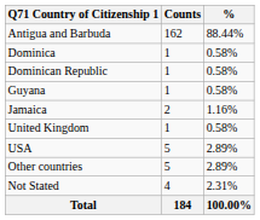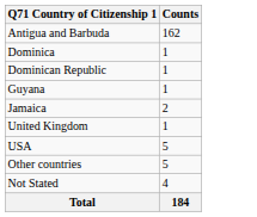 <table class="wikitable sortable">
 <tr>
 <th>Q71 Country of Citizenship 1</th>
 <th>Counts</th>
-<th>%</th>
 </tr>
 <tr>
 <td>Antigua and Barbuda</td>
 <td>162</td>
-<td>88.44%</td>
 </tr>
 <tr>
 <td>Dominica</td>
 <td>1</td>
-<td>0.58%</td>
 </tr>
 <tr>
 <td>Dominican Republic</td>
 <td>1</td>
-<td>0.58%</td>
 </tr>
 <tr>
 <td>Guyana</td>
 <td>1</td>
-<td>0.58%</td>
 </tr>
 <tr>
 <td>Jamaica</td>
 <td>2</td>
-<td>1.16%</td>
 </tr>
 <tr>
 <td>United Kingdom</td>
 <td>1</td>
-<td>0.58%</td>
 </tr>
 <tr>
 <td>USA</td>
 <td>5</td>
-<td>2.89%</td>
 </tr>
 <tr>
 <td>Other countries</td>
 <td>5</td>
-<td>2.89%</td>
 </tr>
 <tr>
 <td>Not Stated</td>
 <td>4</td>
-<td>2.31%</td>
 </tr>
 <tr>
 <th>Total</th>
 <th>184</th>
-<th>100.00%</th>
 </tr>
 </table>
